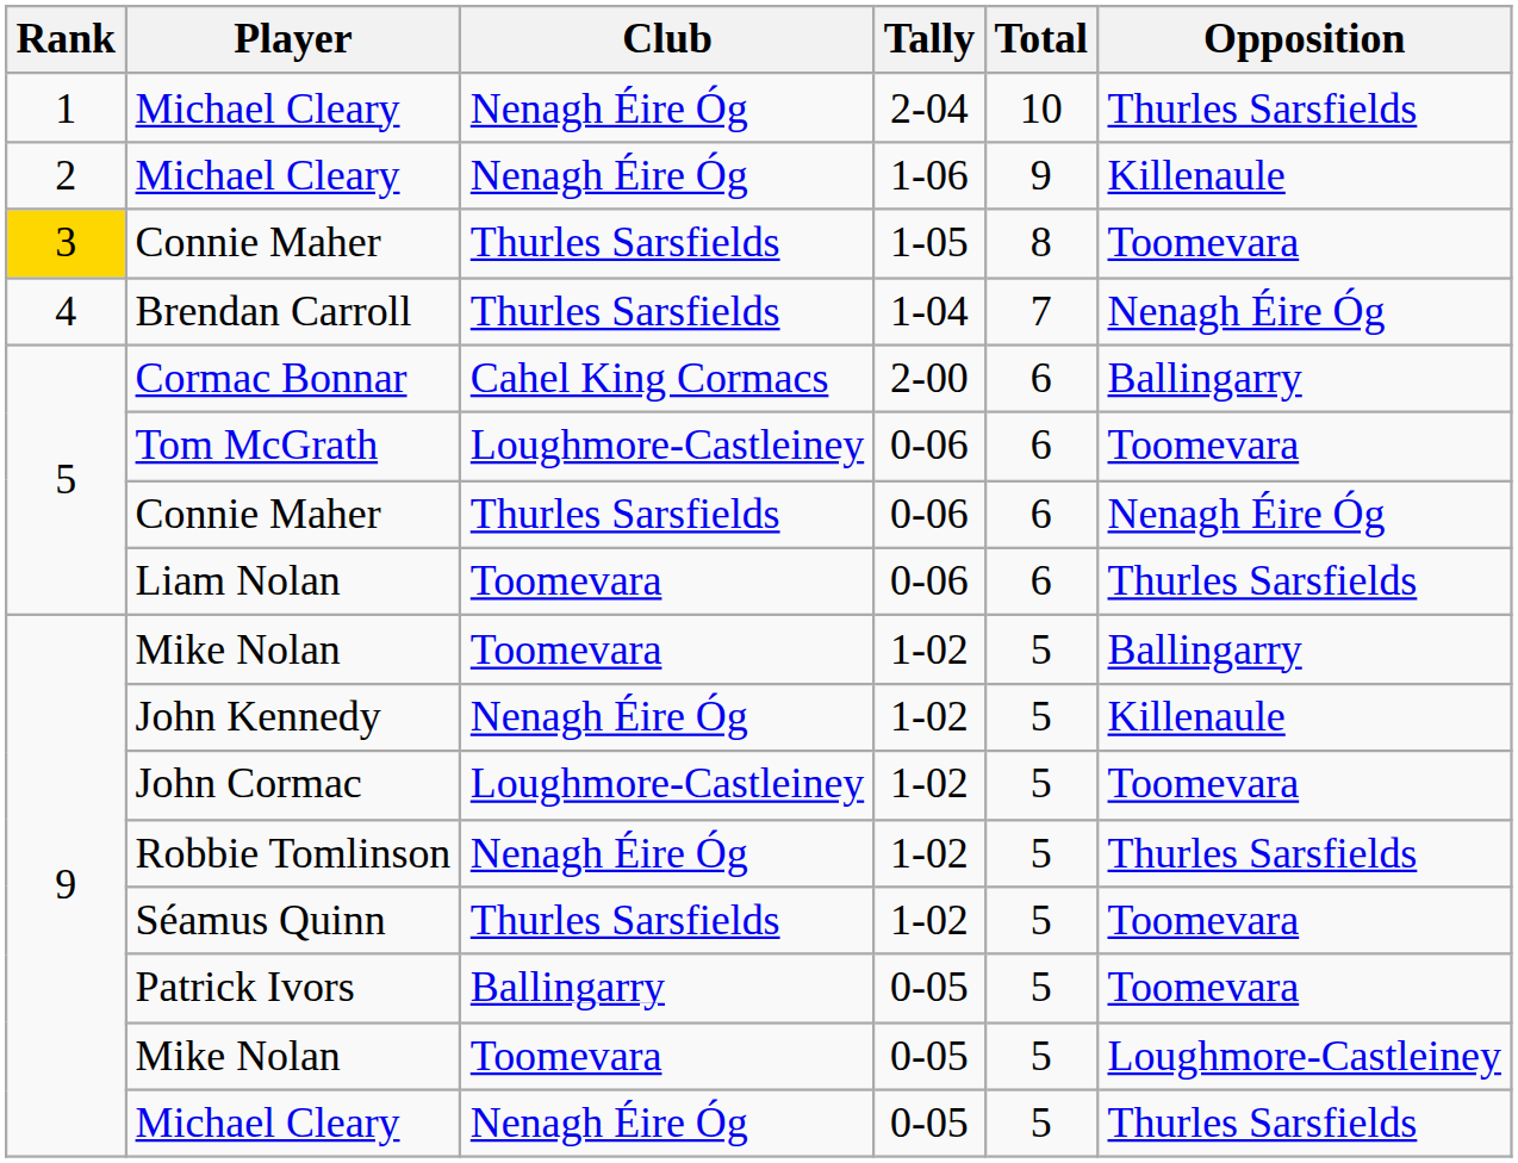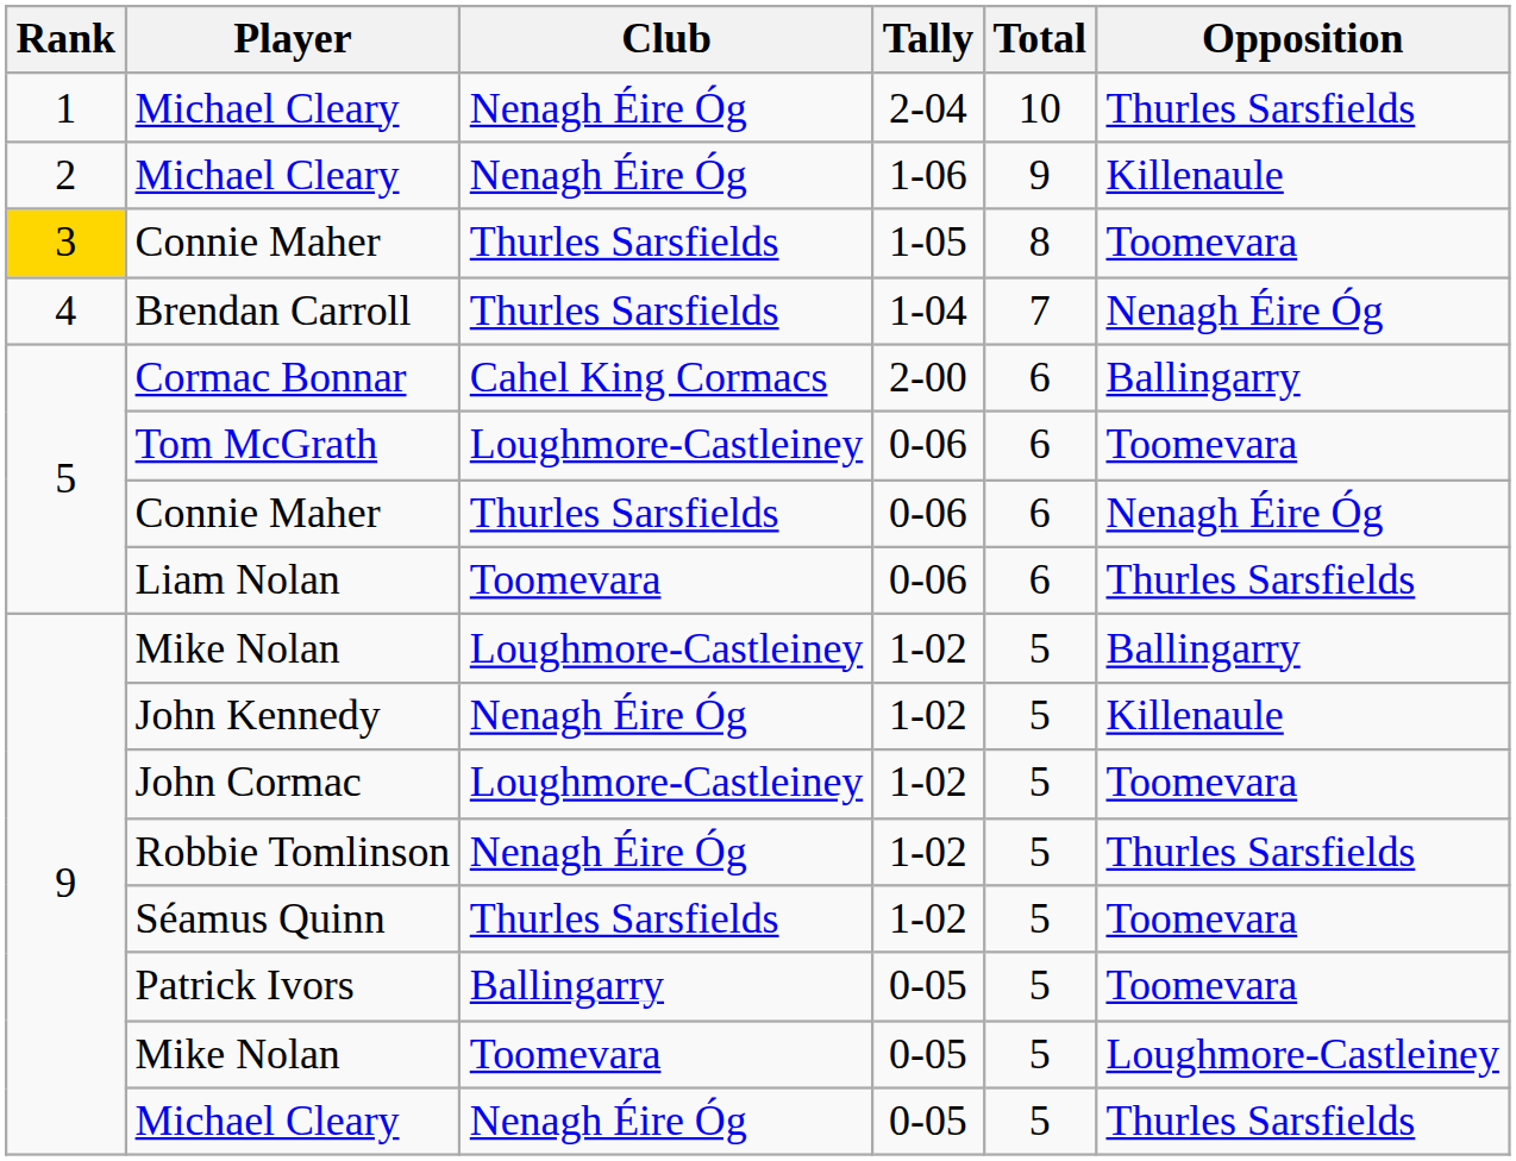 <table class="wikitable">
 <tr>
 <th>Rank</th>
 <th>Player</th>
 <th>Club</th>
 <th>Tally</th>
 <th>Total</th>
 <th>Opposition</th>
 </tr>
 <tr>
 <td rowspan="1" style="text-align:center;">1</td>
 <td><a href='#'>Michael Cleary</a></td>
 <td><a href='#'>Nenagh Éire Óg</a></td>
 <td align=center>2-04</td>
 <td align=center>10</td>
 <td><a href='#'>Thurles Sarsfields</a></td>
 </tr>
 <tr>
 <td rowspan="1" style="text-align:center;">2</td>
 <td><a href='#'>Michael Cleary</a></td>
 <td><a href='#'>Nenagh Éire Óg</a></td>
 <td align=center>1-06</td>
 <td align=center>9</td>
 <td><a href='#'>Killenaule</a></td>
 </tr>
 <tr>
 <td rowspan="1" style="background: gold; text-align:center;">3</td>
 <td>Connie Maher</td>
 <td><a href='#'>Thurles Sarsfields</a></td>
 <td align=center>1-05</td>
 <td align=center>8</td>
 <td><a href='#'>Toomevara</a></td>
 </tr>
 <tr>
 <td rowspan="1" style="text-align:center;">4</td>
 <td>Brendan Carroll</td>
 <td><a href='#'>Thurles Sarsfields</a></td>
 <td align=center>1-04</td>
 <td align=center>7</td>
 <td><a href='#'>Nenagh Éire Óg</a></td>
 </tr>
 <tr>
 <td rowspan="4" style="text-align:center;">5</td>
 <td><a href='#'>Cormac Bonnar</a></td>
 <td><a href='#'>Cahel King Cormacs</a></td>
 <td align=center>2-00</td>
 <td align=center>6</td>
 <td><a href='#'>Ballingarry</a></td>
 </tr>
 <tr>
 <td><a href='#'>Tom McGrath</a></td>
 <td><a href='#'>Loughmore-Castleiney</a></td>
 <td align=center>0-06</td>
 <td align=center>6</td>
 <td><a href='#'>Toomevara</a></td>
 </tr>
 <tr>
 <td>Connie Maher</td>
 <td><a href='#'>Thurles Sarsfields</a></td>
 <td align=center>0-06</td>
 <td align=center>6</td>
 <td><a href='#'>Nenagh Éire Óg</a></td>
 </tr>
 <tr>
 <td>Liam Nolan</td>
 <td><a href='#'>Toomevara</a></td>
 <td align=center>0-06</td>
 <td align=center>6</td>
 <td><a href='#'>Thurles Sarsfields</a></td>
 </tr>
 <tr>
 <td rowspan="8" style="text-align:center;">9</td>
 <td>Mike Nolan</td>
-<td><a href='#'>Toomevara</a></td>
+<td><a href='#'>Loughmore-Castleiney</a></td>
 <td align=center>1-02</td>
 <td align=center>5</td>
 <td><a href='#'>Ballingarry</a></td>
 </tr>
 <tr>
 <td>John Kennedy</td>
 <td><a href='#'>Nenagh Éire Óg</a></td>
 <td align=center>1-02</td>
 <td align=center>5</td>
 <td><a href='#'>Killenaule</a></td>
 </tr>
 <tr>
 <td>John Cormac</td>
 <td><a href='#'>Loughmore-Castleiney</a></td>
 <td align=center>1-02</td>
 <td align=center>5</td>
 <td><a href='#'>Toomevara</a></td>
 </tr>
 <tr>
 <td>Robbie Tomlinson</td>
 <td><a href='#'>Nenagh Éire Óg</a></td>
 <td align=center>1-02</td>
 <td align=center>5</td>
 <td><a href='#'>Thurles Sarsfields</a></td>
 </tr>
 <tr>
 <td>Séamus Quinn</td>
 <td><a href='#'>Thurles Sarsfields</a></td>
 <td align=center>1-02</td>
 <td align=center>5</td>
 <td><a href='#'>Toomevara</a></td>
 </tr>
 <tr>
 <td>Patrick Ivors</td>
 <td><a href='#'>Ballingarry</a></td>
 <td align=center>0-05</td>
 <td align=center>5</td>
 <td><a href='#'>Toomevara</a></td>
 </tr>
 <tr>
 <td>Mike Nolan</td>
 <td><a href='#'>Toomevara</a></td>
 <td align=center>0-05</td>
 <td align=center>5</td>
 <td><a href='#'>Loughmore-Castleiney</a></td>
 </tr>
 <tr>
 <td><a href='#'>Michael Cleary</a></td>
 <td><a href='#'>Nenagh Éire Óg</a></td>
 <td align=center>0-05</td>
 <td align=center>5</td>
 <td><a href='#'>Thurles Sarsfields</a></td>
 </tr>
 </table>
